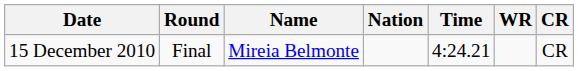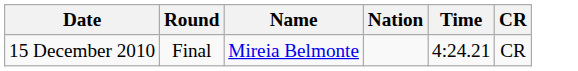 <table class="wikitable" style="text-align:center">
 <tr>
 <th>Date</th>
 <th>Round</th>
 <th>Name</th>
 <th>Nation</th>
 <th>Time</th>
-<th>WR</th>
 <th>CR</th>
 </tr>
 <tr>
 <td>15 December 2010</td>
 <td>Final</td>
 <td align="left"><a href='#'>Mireia Belmonte</a></td>
 <td align="left"></td>
 <td>4:24.21</td>
-<td></td>
 <td>CR</td>
 </tr>
 </table>
